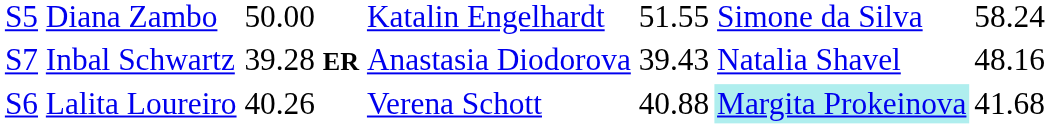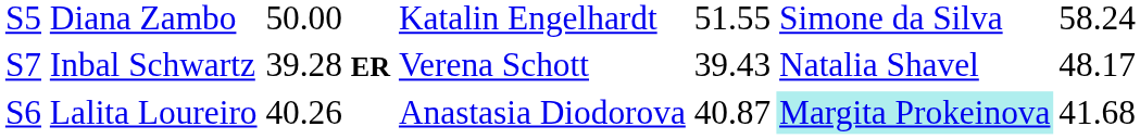 <table>
 <tr>
 <td><a href='#'>S5</a></td>
 <td><a href='#'>Diana Zambo</a><br></td>
 <td>50.00</td>
 <td><a href='#'>Katalin Engelhardt</a><br></td>
 <td>51.55</td>
 <td><a href='#'>Simone da Silva</a><br></td>
 <td>58.24</td>
 </tr>
 <tr>
 <td><a href='#'>S7</a></td>
 <td><a href='#'>Inbal Schwartz</a><br></td>
 <td>39.28 <small><strong>ER</strong></small></td>
-<td><a href='#'>Anastasia Diodorova</a><br></td>
+<td><a href='#'>Verena Schott</a><br></td>
 <td>39.43</td>
 <td><a href='#'>Natalia Shavel</a><br></td>
-<td>48.16</td>
+<td>48.17</td>
 </tr>
 <tr>
 <td><a href='#'>S6</a></td>
 <td><a href='#'>Lalita Loureiro</a><br></td>
 <td>40.26</td>
-<td><a href='#'>Verena Schott</a><br></td>
-<td>40.88</td>
+<td><a href='#'>Anastasia Diodorova</a><br></td>
+<td>40.87</td>
 <td style="background: paleturquoise;"><a href='#'>Margita Prokeinova</a><br></td>
 <td>41.68</td>
 </tr>
 </table>
